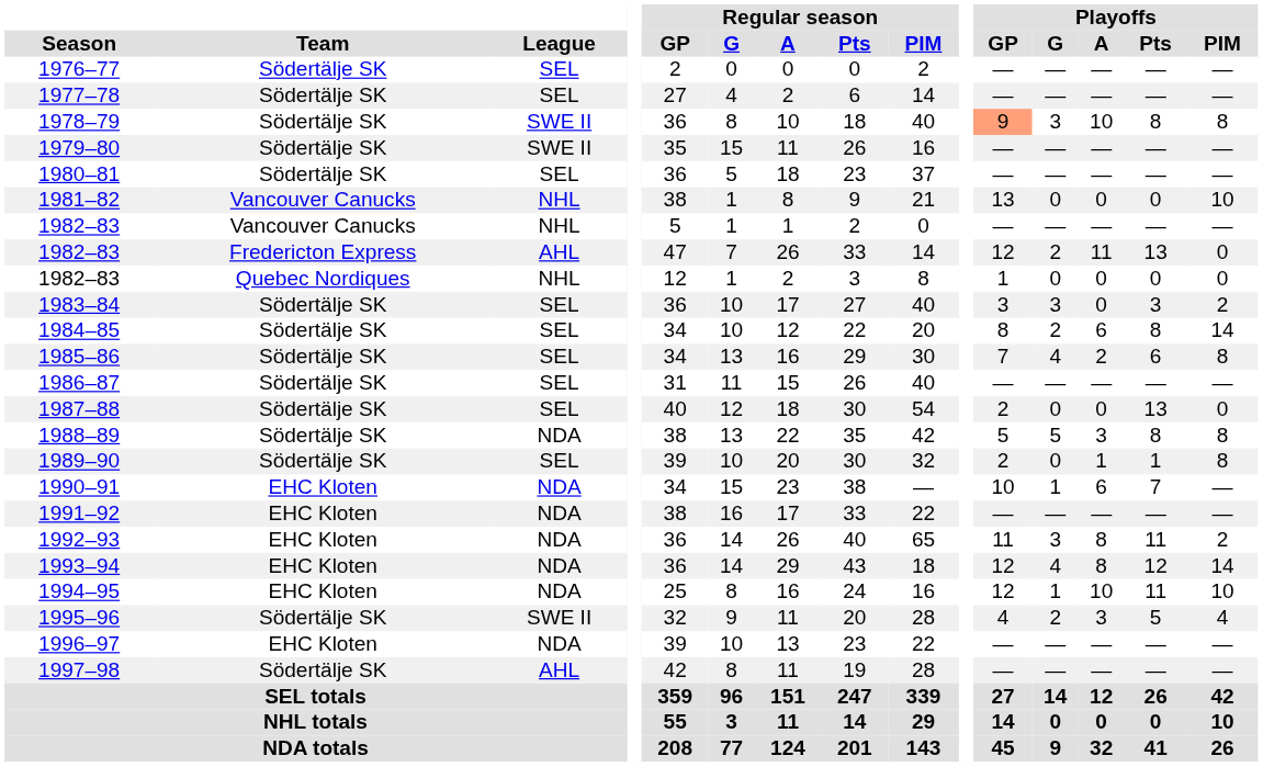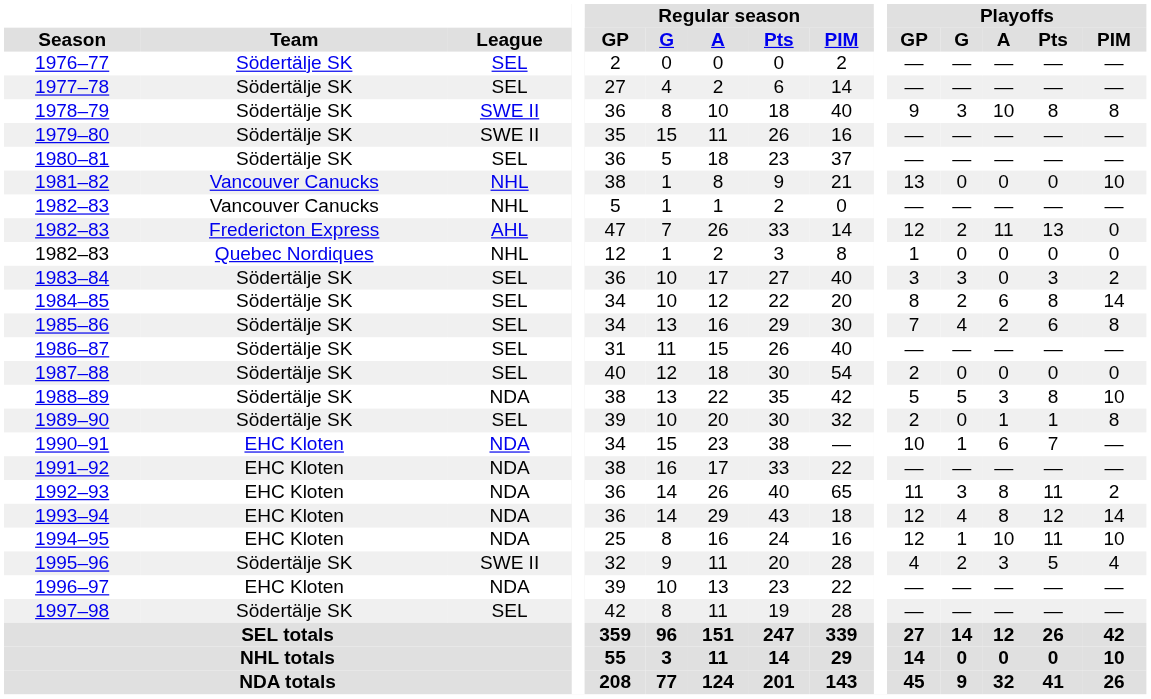 <table border="0" cellpadding="1" cellspacing="0" style="text-align:center; width:60em">
 <tr bgcolor="#e0e0e0">
 <th colspan="3" bgcolor="#ffffff"> </th>
 <th rowspan="99" bgcolor="#ffffff"> </th>
 <th colspan="5">Regular season</th>
 <th rowspan="99" bgcolor="#ffffff"> </th>
 <th colspan="5">Playoffs</th>
 </tr>
 <tr bgcolor="#e0e0e0">
 <th>Season</th>
 <th>Team</th>
 <th>League</th>
 <th>GP</th>
 <th><a href='#'>G</a></th>
 <th><a href='#'>A</a></th>
 <th><a href='#'>Pts</a></th>
 <th><a href='#'>PIM</a></th>
 <th>GP</th>
 <th>G</th>
 <th>A</th>
 <th>Pts</th>
 <th>PIM</th>
 </tr>
 <tr>
 <td><a href='#'>1976–77</a></td>
 <td><a href='#'>Södertälje SK</a></td>
 <td><a href='#'>SEL</a></td>
 <td>2</td>
 <td>0</td>
 <td>0</td>
 <td>0</td>
 <td>2</td>
 <td>—</td>
 <td>—</td>
 <td>—</td>
 <td>—</td>
 <td>—</td>
 </tr>
 <tr bgcolor="#f0f0f0">
 <td><a href='#'>1977–78</a></td>
 <td>Södertälje SK</td>
 <td>SEL</td>
 <td>27</td>
 <td>4</td>
 <td>2</td>
 <td>6</td>
 <td>14</td>
 <td>—</td>
 <td>—</td>
 <td>—</td>
 <td>—</td>
 <td>—</td>
 </tr>
 <tr>
 <td><a href='#'>1978–79</a></td>
 <td>Södertälje SK</td>
 <td><a href='#'>SWE II</a></td>
 <td>36</td>
 <td>8</td>
 <td>10</td>
 <td>18</td>
 <td>40</td>
-<td style="background: lightsalmon;">9</td>
+<td>9</td>
 <td>3</td>
 <td>10</td>
 <td>8</td>
 <td>8</td>
 </tr>
 <tr bgcolor="#f0f0f0">
 <td><a href='#'>1979–80</a></td>
 <td>Södertälje SK</td>
 <td>SWE II</td>
 <td>35</td>
 <td>15</td>
 <td>11</td>
 <td>26</td>
 <td>16</td>
 <td>—</td>
 <td>—</td>
 <td>—</td>
 <td>—</td>
 <td>—</td>
 </tr>
 <tr>
 <td><a href='#'>1980–81</a></td>
 <td>Södertälje SK</td>
 <td>SEL</td>
 <td>36</td>
 <td>5</td>
 <td>18</td>
 <td>23</td>
 <td>37</td>
 <td>—</td>
 <td>—</td>
 <td>—</td>
 <td>—</td>
 <td>—</td>
 </tr>
 <tr bgcolor="#f0f0f0">
 <td><a href='#'>1981–82</a></td>
 <td><a href='#'>Vancouver Canucks</a></td>
 <td><a href='#'>NHL</a></td>
 <td>38</td>
 <td>1</td>
 <td>8</td>
 <td>9</td>
 <td>21</td>
 <td>13</td>
 <td>0</td>
 <td>0</td>
 <td>0</td>
 <td>10</td>
 </tr>
 <tr>
 <td><a href='#'>1982–83</a></td>
 <td>Vancouver Canucks</td>
 <td>NHL</td>
 <td>5</td>
 <td>1</td>
 <td>1</td>
 <td>2</td>
 <td>0</td>
 <td>—</td>
 <td>—</td>
 <td>—</td>
 <td>—</td>
 <td>—</td>
 </tr>
 <tr bgcolor="#f0f0f0">
 <td><a href='#'>1982–83</a></td>
 <td><a href='#'>Fredericton Express</a></td>
 <td><a href='#'>AHL</a></td>
 <td>47</td>
 <td>7</td>
 <td>26</td>
 <td>33</td>
 <td>14</td>
 <td>12</td>
 <td>2</td>
 <td>11</td>
 <td>13</td>
 <td>0</td>
 </tr>
 <tr>
 <td>1982–83</td>
 <td><a href='#'>Quebec Nordiques</a></td>
 <td>NHL</td>
 <td>12</td>
 <td>1</td>
 <td>2</td>
 <td>3</td>
 <td>8</td>
 <td>1</td>
 <td>0</td>
 <td>0</td>
 <td>0</td>
 <td>0</td>
 </tr>
 <tr bgcolor="#f0f0f0">
 <td><a href='#'>1983–84</a></td>
 <td>Södertälje SK</td>
 <td>SEL</td>
 <td>36</td>
 <td>10</td>
 <td>17</td>
 <td>27</td>
 <td>40</td>
 <td>3</td>
 <td>3</td>
 <td>0</td>
 <td>3</td>
 <td>2</td>
 </tr>
 <tr>
 </tr>
 <tr>
 <td><a href='#'>1984–85</a></td>
 <td>Södertälje SK</td>
 <td>SEL</td>
 <td>34</td>
 <td>10</td>
 <td>12</td>
 <td>22</td>
 <td>20</td>
 <td>8</td>
 <td>2</td>
 <td>6</td>
 <td>8</td>
 <td>14</td>
 </tr>
 <tr bgcolor="#f0f0f0">
 <td><a href='#'>1985–86</a></td>
 <td>Södertälje SK</td>
 <td>SEL</td>
 <td>34</td>
 <td>13</td>
 <td>16</td>
 <td>29</td>
 <td>30</td>
 <td>7</td>
 <td>4</td>
 <td>2</td>
 <td>6</td>
 <td>8</td>
 </tr>
 <tr>
 <td><a href='#'>1986–87</a></td>
 <td>Södertälje SK</td>
 <td>SEL</td>
 <td>31</td>
 <td>11</td>
 <td>15</td>
 <td>26</td>
 <td>40</td>
 <td>—</td>
 <td>—</td>
 <td>—</td>
 <td>—</td>
 <td>—</td>
 </tr>
 <tr bgcolor="#f0f0f0">
 <td><a href='#'>1987–88</a></td>
 <td>Södertälje SK</td>
 <td>SEL</td>
 <td>40</td>
 <td>12</td>
 <td>18</td>
 <td>30</td>
 <td>54</td>
 <td>2</td>
 <td>0</td>
 <td>0</td>
-<td>13</td>
+<td>0</td>
 <td>0</td>
 </tr>
 <tr>
 <td><a href='#'>1988–89</a></td>
 <td>Södertälje SK</td>
 <td>NDA</td>
 <td>38</td>
 <td>13</td>
 <td>22</td>
 <td>35</td>
 <td>42</td>
 <td>5</td>
 <td>5</td>
 <td>3</td>
 <td>8</td>
-<td>8</td>
+<td>10</td>
 </tr>
 <tr bgcolor="#f0f0f0">
 <td><a href='#'>1989–90</a></td>
 <td>Södertälje SK</td>
 <td>SEL</td>
 <td>39</td>
 <td>10</td>
 <td>20</td>
 <td>30</td>
 <td>32</td>
 <td>2</td>
 <td>0</td>
 <td>1</td>
 <td>1</td>
 <td>8</td>
 </tr>
 <tr>
 <td><a href='#'>1990–91</a></td>
 <td><a href='#'>EHC Kloten</a></td>
 <td><a href='#'>NDA</a></td>
 <td>34</td>
 <td>15</td>
 <td>23</td>
 <td>38</td>
 <td>—</td>
 <td>10</td>
 <td>1</td>
 <td>6</td>
 <td>7</td>
 <td>—</td>
 </tr>
 <tr bgcolor="#f0f0f0">
 <td><a href='#'>1991–92</a></td>
 <td>EHC Kloten</td>
 <td>NDA</td>
 <td>38</td>
 <td>16</td>
 <td>17</td>
 <td>33</td>
 <td>22</td>
 <td>—</td>
 <td>—</td>
 <td>—</td>
 <td>—</td>
 <td>—</td>
 </tr>
 <tr>
 <td><a href='#'>1992–93</a></td>
 <td>EHC Kloten</td>
 <td>NDA</td>
 <td>36</td>
 <td>14</td>
 <td>26</td>
 <td>40</td>
 <td>65</td>
 <td>11</td>
 <td>3</td>
 <td>8</td>
 <td>11</td>
 <td>2</td>
 </tr>
 <tr bgcolor="#f0f0f0">
 <td><a href='#'>1993–94</a></td>
 <td>EHC Kloten</td>
 <td>NDA</td>
 <td>36</td>
 <td>14</td>
 <td>29</td>
 <td>43</td>
 <td>18</td>
 <td>12</td>
 <td>4</td>
 <td>8</td>
 <td>12</td>
 <td>14</td>
 </tr>
 <tr>
 <td><a href='#'>1994–95</a></td>
 <td>EHC Kloten</td>
 <td>NDA</td>
 <td>25</td>
 <td>8</td>
 <td>16</td>
 <td>24</td>
 <td>16</td>
 <td>12</td>
 <td>1</td>
 <td>10</td>
 <td>11</td>
 <td>10</td>
 </tr>
 <tr bgcolor="#f0f0f0">
 <td><a href='#'>1995–96</a></td>
 <td>Södertälje SK</td>
 <td>SWE II</td>
 <td>32</td>
 <td>9</td>
 <td>11</td>
 <td>20</td>
 <td>28</td>
 <td>4</td>
 <td>2</td>
 <td>3</td>
 <td>5</td>
 <td>4</td>
 </tr>
 <tr>
 <td><a href='#'>1996–97</a></td>
 <td>EHC Kloten</td>
 <td>NDA</td>
 <td>39</td>
 <td>10</td>
 <td>13</td>
 <td>23</td>
 <td>22</td>
 <td>—</td>
 <td>—</td>
 <td>—</td>
 <td>—</td>
 <td>—</td>
 </tr>
 <tr bgcolor="#f0f0f0">
 <td><a href='#'>1997–98</a></td>
 <td>Södertälje SK</td>
-<td><a href='#'>AHL</a></td>
+<td>SEL</td>
 <td>42</td>
 <td>8</td>
 <td>11</td>
 <td>19</td>
 <td>28</td>
 <td>—</td>
 <td>—</td>
 <td>—</td>
 <td>—</td>
 <td>—</td>
 </tr>
 <tr bgcolor="#e0e0e0">
 <th colspan="3">SEL totals</th>
 <th>359</th>
 <th>96</th>
 <th>151</th>
 <th>247</th>
 <th>339</th>
 <th>27</th>
 <th>14</th>
 <th>12</th>
 <th>26</th>
 <th>42</th>
 </tr>
 <tr bgcolor="#e0e0e0">
 <th colspan="3">NHL totals</th>
 <th>55</th>
 <th>3</th>
 <th>11</th>
 <th>14</th>
 <th>29</th>
 <th>14</th>
 <th>0</th>
 <th>0</th>
 <th>0</th>
 <th>10</th>
 </tr>
 <tr bgcolor="#e0e0e0">
 <th colspan="3">NDA totals</th>
 <th>208</th>
 <th>77</th>
 <th>124</th>
 <th>201</th>
 <th>143</th>
 <th>45</th>
 <th>9</th>
 <th>32</th>
 <th>41</th>
 <th>26</th>
 </tr>
 </table>
